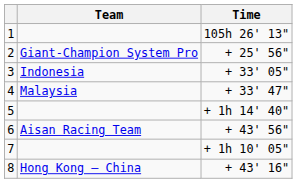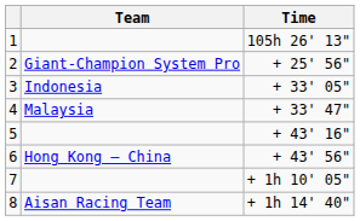 <table class="wikitable">
 <tr>
 <th></th>
 <th>Team</th>
 <th>Time</th>
 </tr>
 <tr>
 <td>1</td>
 <td></td>
 <td align=right>105h 26' 13"</td>
 </tr>
 <tr>
 <td>2</td>
 <td><a href='#'>Giant-Champion System Pro</a></td>
 <td align=right>+ 25' 56"</td>
 </tr>
 <tr>
 <td>3</td>
 <td><a href='#'>Indonesia</a></td>
 <td align=right>+ 33' 05"</td>
 </tr>
 <tr>
 <td>4</td>
 <td><a href='#'>Malaysia</a></td>
 <td align=right>+ 33' 47"</td>
 </tr>
 <tr>
 <td>5</td>
 <td></td>
-<td align=right>+ 1h 14' 40"</td>
+<td align=right>+ 43' 16"</td>
 </tr>
 <tr>
 <td>6</td>
-<td><a href='#'>Aisan Racing Team</a></td>
+<td><a href='#'>Hong Kong – China</a></td>
 <td align=right>+ 43' 56"</td>
 </tr>
 <tr>
 <td>7</td>
 <td></td>
 <td align=right>+ 1h 10' 05"</td>
 </tr>
 <tr>
 <td>8</td>
-<td><a href='#'>Hong Kong – China</a></td>
-<td align=right>+ 43' 16"</td>
+<td><a href='#'>Aisan Racing Team</a></td>
+<td align=right>+ 1h 14' 40"</td>
 </tr>
 </table>
